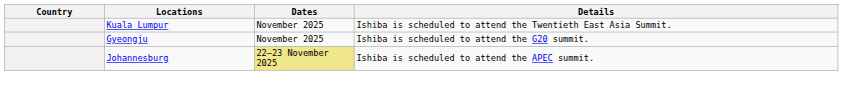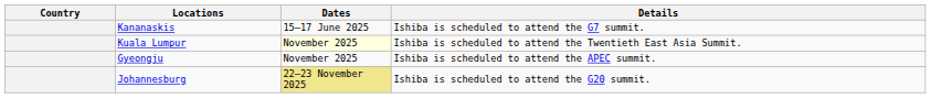 <table class="wikitable sortable" border="1" style="margin: 1em auto 1em auto">
 <tr>
 <th scope="col" style="width: 12%;">Country</th>
 <th scope="col" style="width: 18%;">Locations</th>
 <th scope="col" style="width: 12%;">Dates</th>
 <th scope="col" class="unsortable" style="width: 58%;">Details</th>
 </tr>
 <tr>
 <th></th>
+<td><a href='#'>Kananaskis</a></td>
+<td>15–17 June 2025</td>
+<td>Ishiba is scheduled to attend the <a href='#'>G7</a> summit.</td>
+</tr>
+<tr>
+<th></th>
 <td><a href='#'>Kuala Lumpur</a></td>
-<td>November 2025</td>
+<td style="background: lightyellow;">November 2025</td>
 <td>Ishiba is scheduled to attend the Twentieth East Asia Summit.</td>
 </tr>
 <tr>
 <th></th>
 <td><a href='#'>Gyeongju</a></td>
 <td>November 2025</td>
-<td>Ishiba is scheduled to attend the <a href='#'>G20</a> summit.</td>
+<td>Ishiba is scheduled to attend the <a href='#'>APEC</a> summit.</td>
 </tr>
 <tr>
 <th></th>
 <td><a href='#'>Johannesburg</a></td>
 <td style="background: khaki;">22–23 November 2025</td>
-<td>Ishiba is scheduled to attend the <a href='#'>APEC</a> summit.</td>
+<td>Ishiba is scheduled to attend the <a href='#'>G20</a> summit.</td>
 </tr>
 </table>
